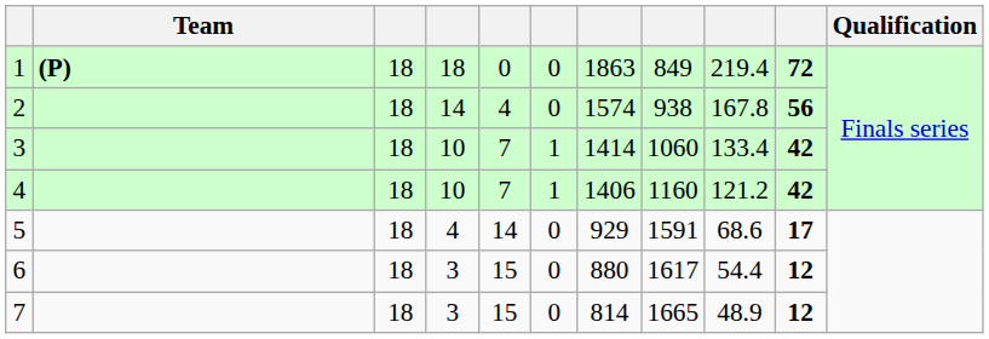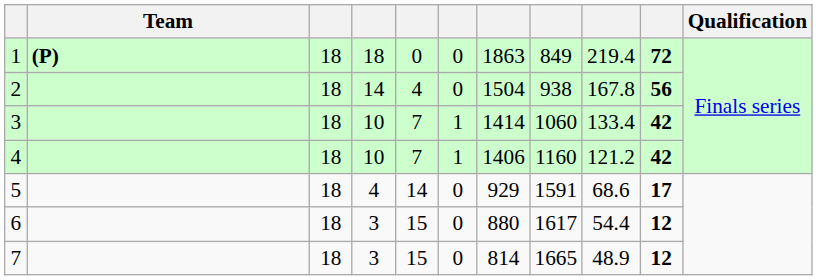 <table class="wikitable" style="text-align:center; margin-bottom:0">
 <tr>
 <th style="width:10px"></th>
 <th style="width:35%;">Team</th>
 <th style="width:30px;"></th>
 <th style="width:30px;"></th>
 <th style="width:30px;"></th>
 <th style="width:30px;"></th>
 <th style="width:30px;"></th>
 <th style="width:30px;"></th>
 <th style="width:30px;"></th>
 <th style="width:30px;"></th>
 <th>Qualification</th>
 </tr>
 <tr style="background:#ccffcc;">
 <td>1</td>
 <td style="text-align:left;"> <strong>(P)</strong></td>
 <td>18</td>
 <td>18</td>
 <td>0</td>
 <td>0</td>
 <td>1863</td>
 <td>849</td>
 <td>219.4</td>
 <td><strong>72</strong></td>
 <td rowspan=4><a href='#'>Finals series</a></td>
 </tr>
 <tr style="background:#ccffcc;">
 <td>2</td>
 <td style="text-align:left;"></td>
 <td>18</td>
 <td>14</td>
 <td>4</td>
 <td>0</td>
-<td>1574</td>
+<td>1504</td>
 <td>938</td>
 <td>167.8</td>
 <td><strong>56</strong></td>
 </tr>
 <tr style="background:#ccffcc;">
 <td>3</td>
 <td style="text-align:left;"></td>
 <td>18</td>
 <td>10</td>
 <td>7</td>
 <td>1</td>
 <td>1414</td>
 <td>1060</td>
 <td>133.4</td>
 <td><strong>42</strong></td>
 </tr>
 <tr style="background:#ccffcc;">
 <td>4</td>
 <td style="text-align:left;"></td>
 <td>18</td>
 <td>10</td>
 <td>7</td>
 <td>1</td>
 <td>1406</td>
 <td>1160</td>
 <td>121.2</td>
 <td><strong>42</strong></td>
 </tr>
 <tr>
 <td>5</td>
 <td style="text-align:left;"></td>
 <td>18</td>
 <td>4</td>
 <td>14</td>
 <td>0</td>
 <td>929</td>
 <td>1591</td>
 <td>68.6</td>
 <td><strong>17</strong></td>
 </tr>
 <tr>
 <td>6</td>
 <td style="text-align:left;"></td>
 <td>18</td>
 <td>3</td>
 <td>15</td>
 <td>0</td>
 <td>880</td>
 <td>1617</td>
 <td>54.4</td>
 <td><strong>12</strong></td>
 </tr>
 <tr>
 <td>7</td>
 <td style="text-align:left;"></td>
 <td>18</td>
 <td>3</td>
 <td>15</td>
 <td>0</td>
 <td>814</td>
 <td>1665</td>
 <td>48.9</td>
 <td><strong>12</strong></td>
 </tr>
 </table>
